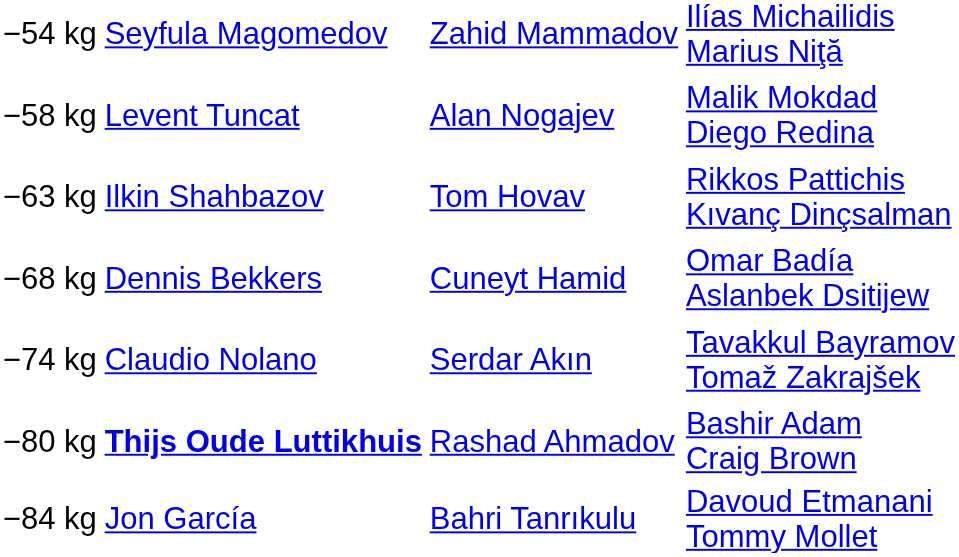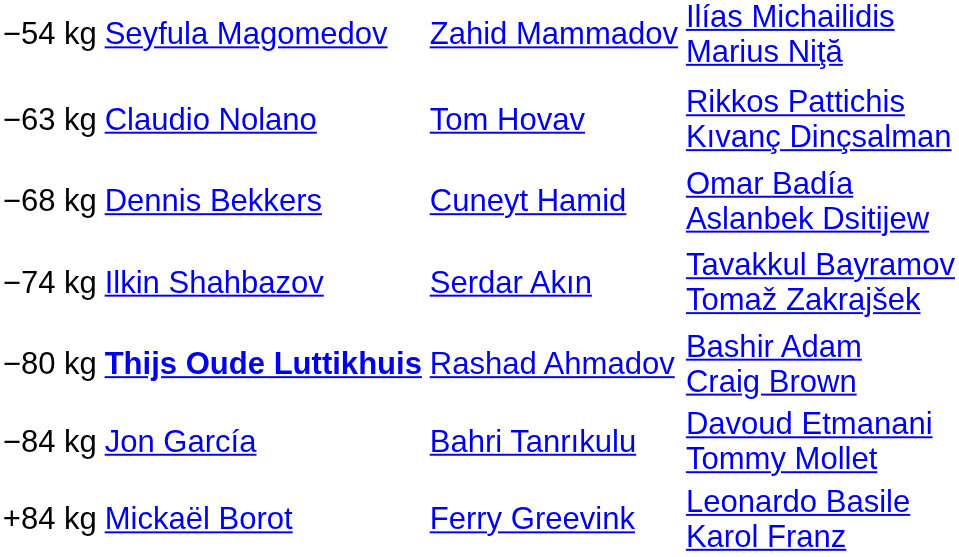 <table>
 <tr>
 <td>−54 kg</td>
 <td> <a href='#'>Seyfula Magomedov</a></td>
 <td> <a href='#'>Zahid Mammadov</a></td>
 <td> <a href='#'>Ilías Michailidis</a> <br>  <a href='#'>Marius Niţă</a></td>
 </tr>
 <tr>
 </tr>
 <tr>
-<td>−58 kg</td>
-<td> <a href='#'>Levent Tuncat</a></td>
-<td> <a href='#'>Alan Nogajev</a></td>
-<td> <a href='#'>Malik Mokdad</a> <br>  <a href='#'>Diego Redina</a></td>
-</tr>
-<tr>
 </tr>
 <tr>
 <td>−63 kg</td>
-<td> <a href='#'>Ilkin Shahbazov</a></td>
+<td> <a href='#'>Claudio Nolano</a></td>
 <td> <a href='#'>Tom Hovav</a></td>
 <td> <a href='#'>Rikkos Pattichis</a> <br>  <a href='#'>Kıvanç Dinçsalman</a></td>
 </tr>
 <tr>
 </tr>
 <tr>
 <td>−68 kg</td>
 <td> <a href='#'>Dennis Bekkers</a></td>
 <td> <a href='#'>Cuneyt Hamid</a></td>
 <td> <a href='#'>Omar Badía</a> <br>  <a href='#'>Aslanbek Dsitijew</a></td>
 </tr>
 <tr>
 </tr>
 <tr>
 <td>−74 kg</td>
-<td> <a href='#'>Claudio Nolano</a></td>
+<td> <a href='#'>Ilkin Shahbazov</a></td>
 <td> <a href='#'>Serdar Akın</a></td>
 <td> <a href='#'>Tavakkul Bayramov</a> <br>  <a href='#'>Tomaž Zakrajšek</a></td>
 </tr>
 <tr>
 </tr>
 <tr>
 <td>−80 kg</td>
 <td><strong> <a href='#'>Thijs Oude Luttikhuis</a></strong></td>
 <td> <a href='#'>Rashad Ahmadov</a></td>
 <td> <a href='#'>Bashir Adam</a> <br>  <a href='#'>Craig Brown</a></td>
 </tr>
 <tr>
 <td>−84 kg</td>
 <td> <a href='#'>Jon García</a></td>
 <td> <a href='#'>Bahri Tanrıkulu</a></td>
 <td> <a href='#'>Davoud Etmanani</a> <br>  <a href='#'>Tommy Mollet</a></td>
 </tr>
 <tr>
+<td>+84 kg</td>
+<td> <a href='#'>Mickaël Borot</a></td>
+<td> <a href='#'>Ferry Greevink</a></td>
+<td> <a href='#'>Leonardo Basile</a> <br>  <a href='#'>Karol Franz</a></td>
+</tr>
+<tr>
 </tr>
 </table>
